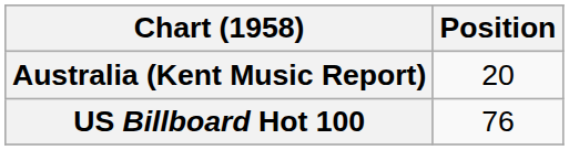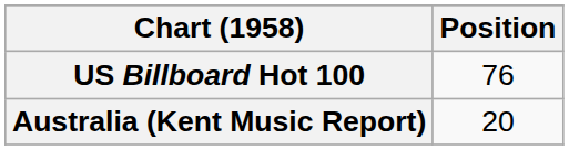 <table class="wikitable sortable plainrowheaders" style="text-align:center;">
 <tr>
 <th>Chart (1958)</th>
 <th>Position</th>
 </tr>
 <tr>
+<th scope="row">US <em>Billboard</em> Hot 100</th>
+<td>76</td>
+</tr>
+<tr>
 <th scope="row">Australia (Kent Music Report)</th>
 <td>20</td>
 </tr>
-<tr>
-<th scope="row">US <em>Billboard</em> Hot 100</th>
-<td>76</td>
-</tr>
 </table>
